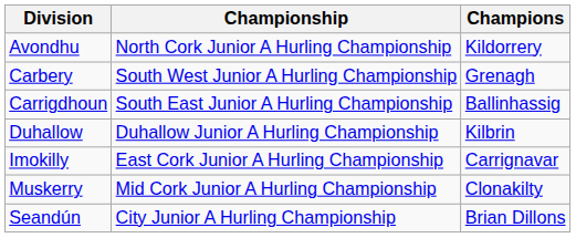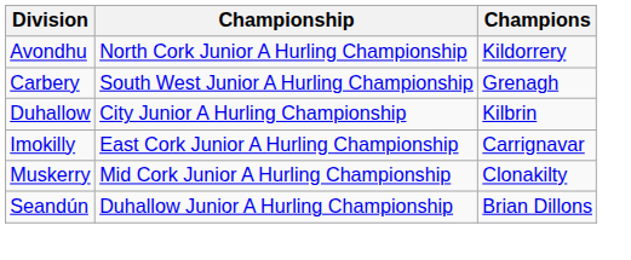 <table class="wikitable">
 <tr>
 <th>Division</th>
 <th>Championship</th>
 <th>Champions</th>
 </tr>
 <tr>
 <td><a href='#'>Avondhu</a></td>
 <td><a href='#'>North Cork Junior A Hurling Championship</a></td>
 <td><a href='#'>Kildorrery</a></td>
 </tr>
 <tr>
 <td><a href='#'>Carbery</a></td>
 <td><a href='#'>South West Junior A Hurling Championship</a></td>
 <td><a href='#'>Grenagh</a></td>
 </tr>
 <tr>
-<td><a href='#'>Carrigdhoun</a></td>
-<td><a href='#'>South East Junior A Hurling Championship</a></td>
-<td><a href='#'>Ballinhassig</a></td>
-</tr>
-<tr>
 <td><a href='#'>Duhallow</a></td>
-<td><a href='#'>Duhallow Junior A Hurling Championship</a></td>
+<td><a href='#'>City Junior A Hurling Championship</a></td>
 <td><a href='#'>Kilbrin</a></td>
 </tr>
 <tr>
 <td><a href='#'>Imokilly</a></td>
 <td><a href='#'>East Cork Junior A Hurling Championship</a></td>
 <td><a href='#'>Carrignavar</a></td>
 </tr>
 <tr>
 <td><a href='#'>Muskerry</a></td>
 <td><a href='#'>Mid Cork Junior A Hurling Championship</a></td>
 <td><a href='#'>Clonakilty</a></td>
 </tr>
 <tr>
 <td><a href='#'>Seandún</a></td>
-<td><a href='#'>City Junior A Hurling Championship</a></td>
+<td><a href='#'>Duhallow Junior A Hurling Championship</a></td>
 <td><a href='#'>Brian Dillons</a></td>
 </tr>
 </table>
